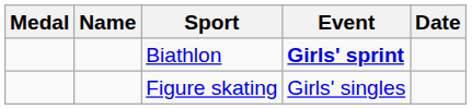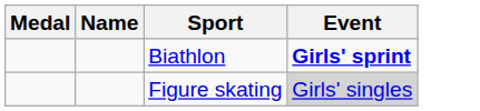 <table class="wikitable sortable" style="font-size: 95%">
 <tr>
 <th>Medal</th>
 <th>Name</th>
 <th>Sport</th>
 <th>Event</th>
-<th>Date</th>
 </tr>
 <tr>
 <td></td>
 <td></td>
 <td><a href='#'>Biathlon</a></td>
 <td><strong><a href='#'>Girls' sprint</a></strong></td>
-<td></td>
 </tr>
 <tr>
 <td></td>
 <td></td>
 <td><a href='#'>Figure skating</a></td>
-<td><a href='#'>Girls' singles</a></td>
-<td></td>
+<td style="background: lightgrey;"><a href='#'>Girls' singles</a></td>
 </tr>
 </table>
